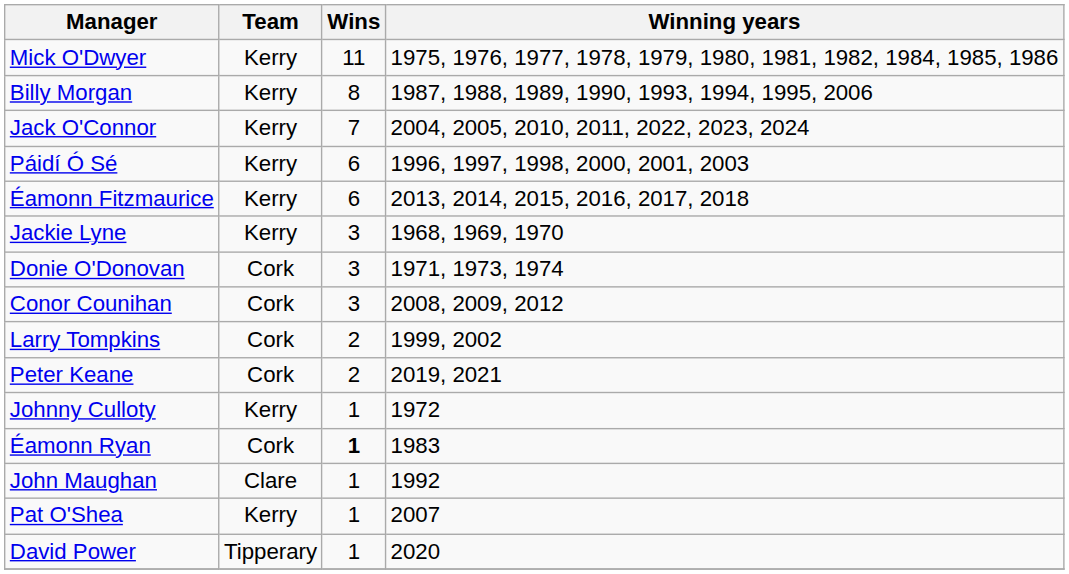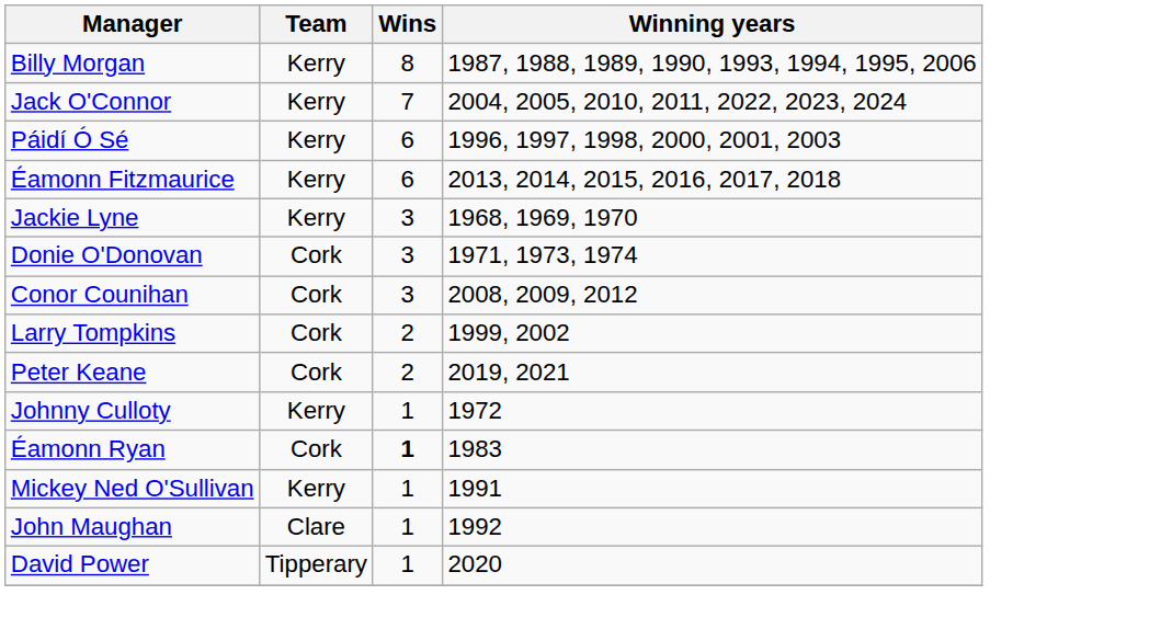 <table class="wikitable sortable">
 <tr>
 <th>Manager</th>
 <th>Team</th>
 <th>Wins</th>
 <th>Winning years</th>
-</tr>
-<tr>
-<td> <a href='#'>Mick O'Dwyer</a></td>
-<td style="text-align:center">Kerry</td>
-<td style="text-align:center;">11</td>
-<td>1975, 1976, 1977, 1978, 1979, 1980, 1981, 1982, 1984, 1985, 1986</td>
 </tr>
 <tr>
 <td> <a href='#'>Billy Morgan</a></td>
 <td style="text-align:center">Kerry</td>
 <td style="text-align:center;">8</td>
 <td>1987, 1988, 1989, 1990, 1993, 1994, 1995, 2006</td>
 </tr>
 <tr>
 <td> <a href='#'>Jack O'Connor</a></td>
 <td style="text-align:center">Kerry</td>
 <td style="text-align:center;">7</td>
 <td>2004, 2005, 2010, 2011, 2022, 2023, 2024</td>
 </tr>
 <tr>
 <td> <a href='#'>Páidí Ó Sé</a></td>
 <td style="text-align:center">Kerry</td>
 <td style="text-align:center;">6</td>
 <td>1996, 1997, 1998, 2000, 2001, 2003</td>
 </tr>
 <tr>
 <td> <a href='#'>Éamonn Fitzmaurice</a></td>
 <td style="text-align:center">Kerry</td>
 <td style="text-align:center;">6</td>
 <td>2013, 2014, 2015, 2016, 2017, 2018</td>
 </tr>
 <tr>
 <td> <a href='#'>Jackie Lyne</a></td>
 <td style="text-align:center">Kerry</td>
 <td style="text-align:center;">3</td>
 <td>1968, 1969, 1970</td>
 </tr>
 <tr>
 <td> <a href='#'>Donie O'Donovan</a></td>
 <td style="text-align:center">Cork</td>
 <td style="text-align:center;">3</td>
 <td>1971, 1973, 1974</td>
 </tr>
 <tr>
 <td> <a href='#'>Conor Counihan</a></td>
 <td style="text-align:center">Cork</td>
 <td style="text-align:center;">3</td>
 <td>2008, 2009, 2012</td>
 </tr>
 <tr>
 <td> <a href='#'>Larry Tompkins</a></td>
 <td style="text-align:center">Cork</td>
 <td style="text-align:center;">2</td>
 <td>1999, 2002</td>
 </tr>
 <tr>
 <td> <a href='#'>Peter Keane</a></td>
 <td style="text-align:center">Cork</td>
 <td style="text-align:center;">2</td>
 <td>2019, 2021</td>
 </tr>
 <tr>
 <td> <a href='#'>Johnny Culloty</a></td>
 <td style="text-align:center">Kerry</td>
 <td style="text-align:center;">1</td>
 <td>1972</td>
 </tr>
 <tr>
 <td> <a href='#'>Éamonn Ryan</a></td>
 <td style="text-align:center">Cork</td>
 <td style="text-align:center;"><strong>1</strong></td>
 <td>1983</td>
 </tr>
 <tr>
+<td> <a href='#'>Mickey Ned O'Sullivan</a></td>
+<td style="text-align:center">Kerry</td>
+<td style="text-align:center;">1</td>
+<td>1991</td>
+</tr>
+<tr>
 <td> <a href='#'>John Maughan</a></td>
 <td style="text-align:center">Clare</td>
 <td style="text-align:center;">1</td>
 <td>1992</td>
-</tr>
-<tr>
-<td> <a href='#'>Pat O'Shea</a></td>
-<td style="text-align:center">Kerry</td>
-<td style="text-align:center;">1</td>
-<td>2007</td>
 </tr>
 <tr>
 <td> <a href='#'>David Power</a></td>
 <td style="text-align:center">Tipperary</td>
 <td style="text-align:center">1</td>
 <td>2020</td>
 </tr>
 <tr>
 </tr>
 </table>
